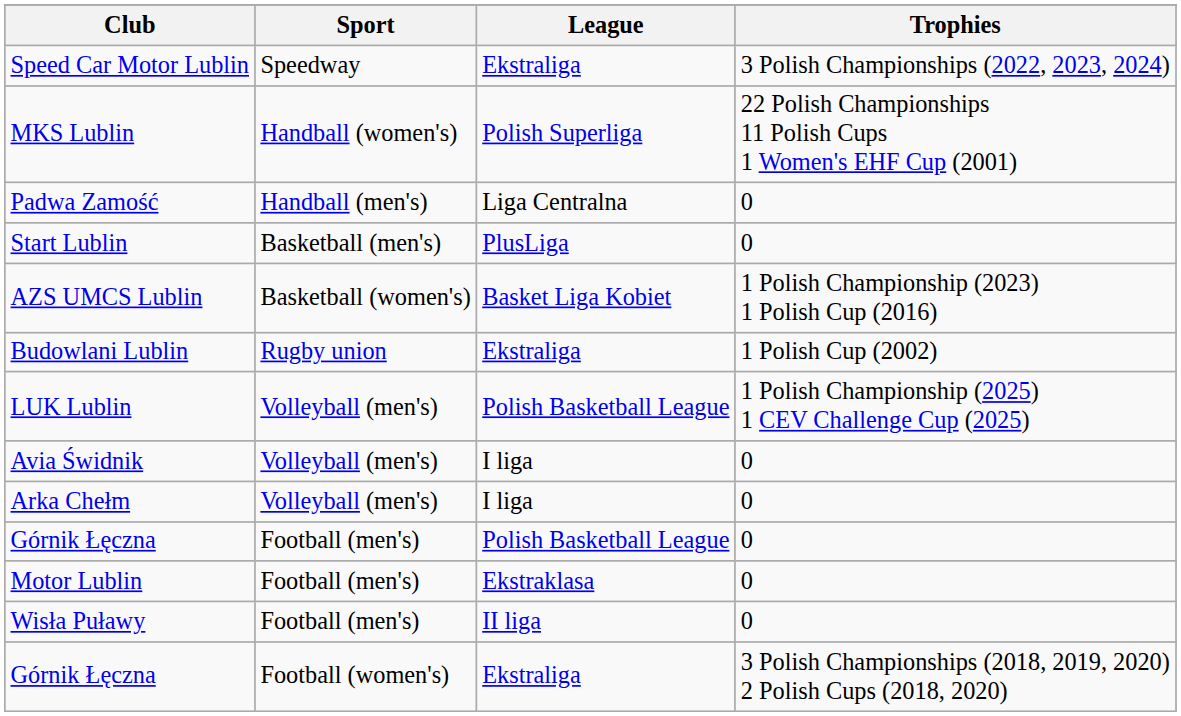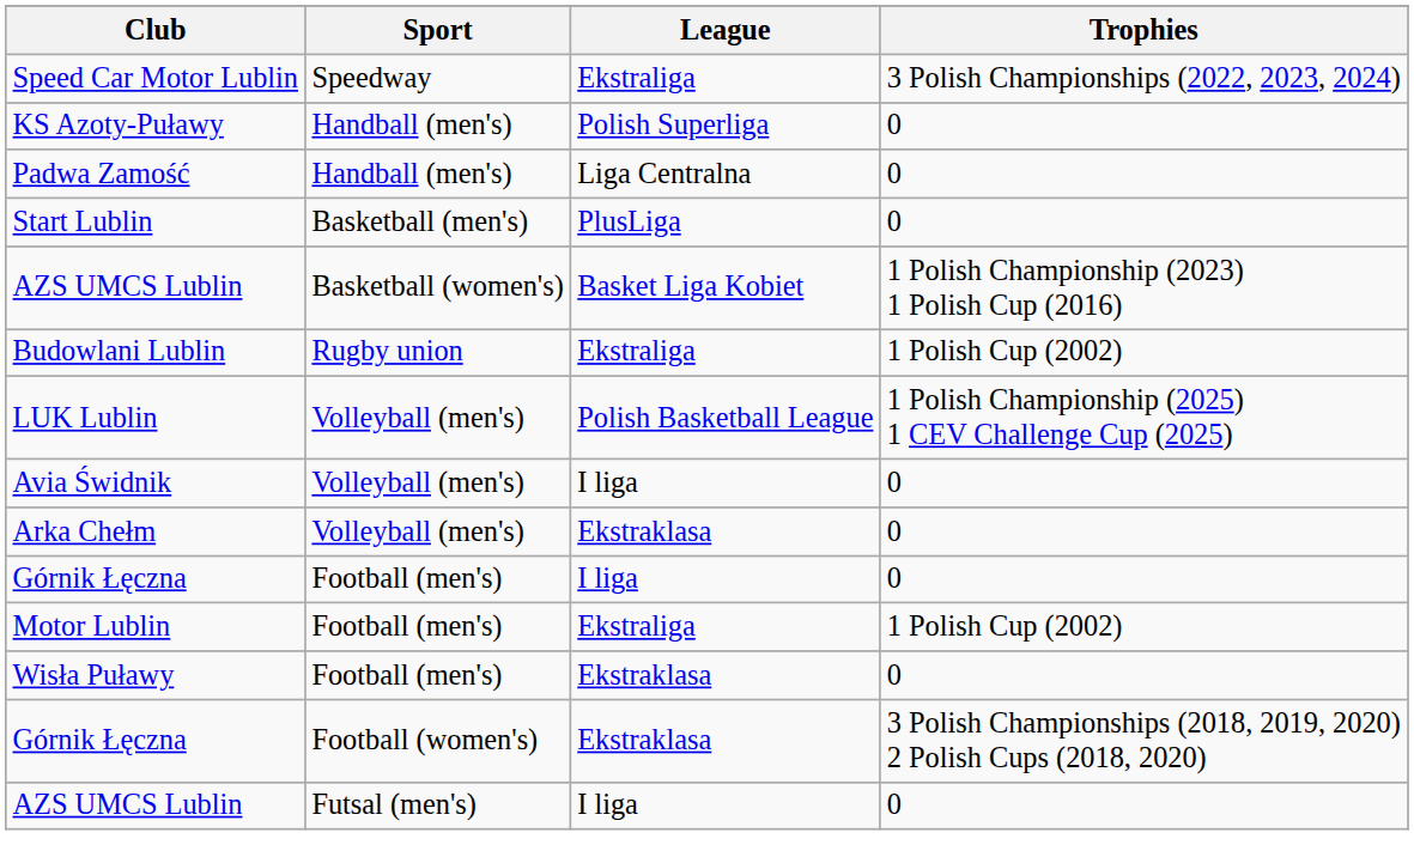 <table class="wikitable sortable" style="font-size:90%">
 <tr>
 </tr>
 <tr>
 <th>Club</th>
 <th>Sport</th>
 <th>League</th>
 <th>Trophies</th>
 </tr>
 <tr>
 <td><a href='#'>Speed Car Motor Lublin</a></td>
 <td>Speedway</td>
 <td><a href='#'>Ekstraliga</a></td>
 <td>3 Polish Championships (<a href='#'>2022</a>, <a href='#'>2023</a>, <a href='#'>2024</a>)</td>
 </tr>
 <tr>
-<td><a href='#'>MKS Lublin</a></td>
-<td><a href='#'>Handball</a> (women's)</td>
+<td><a href='#'>KS Azoty-Puławy</a></td>
+<td><a href='#'>Handball</a> (men's)</td>
 <td><a href='#'>Polish Superliga</a></td>
-<td>22 Polish Championships<br>11 Polish Cups<br>1 <a href='#'>Women's EHF Cup</a> (2001)</td>
+<td>0</td>
 </tr>
 <tr>
 <td><a href='#'>Padwa Zamość</a></td>
 <td><a href='#'>Handball</a> (men's)</td>
 <td>Liga Centralna</td>
 <td>0</td>
 </tr>
 <tr>
 <td><a href='#'>Start Lublin</a></td>
 <td>Basketball (men's)</td>
 <td><a href='#'>PlusLiga</a></td>
 <td>0</td>
 </tr>
 <tr>
 <td><a href='#'>AZS UMCS Lublin</a></td>
 <td>Basketball (women's)</td>
 <td><a href='#'>Basket Liga Kobiet</a></td>
 <td>1 Polish Championship (2023)<br>1 Polish Cup (2016)</td>
 </tr>
 <tr>
 <td><a href='#'>Budowlani Lublin</a></td>
 <td><a href='#'>Rugby union</a></td>
 <td><a href='#'>Ekstraliga</a></td>
 <td>1 Polish Cup (2002)</td>
 </tr>
 <tr>
 <td><a href='#'>LUK Lublin</a></td>
 <td><a href='#'>Volleyball</a> (men's)</td>
 <td><a href='#'>Polish Basketball League</a></td>
 <td>1 Polish Championship (<a href='#'>2025</a>)<br>1 <a href='#'>CEV Challenge Cup</a> (<a href='#'>2025</a>)</td>
 </tr>
 <tr>
 <td><a href='#'>Avia Świdnik</a></td>
 <td><a href='#'>Volleyball</a> (men's)</td>
 <td>I liga</td>
 <td>0</td>
 </tr>
 <tr>
 <td><a href='#'>Arka Chełm</a></td>
 <td><a href='#'>Volleyball</a> (men's)</td>
-<td>I liga</td>
+<td><a href='#'>Ekstraklasa</a></td>
 <td>0</td>
 </tr>
 <tr>
 <td><a href='#'>Górnik Łęczna</a></td>
 <td>Football (men's)</td>
-<td><a href='#'>Polish Basketball League</a></td>
+<td><a href='#'>I liga</a></td>
 <td>0</td>
 </tr>
 <tr>
 <td><a href='#'>Motor Lublin</a></td>
 <td>Football (men's)</td>
-<td><a href='#'>Ekstraklasa</a></td>
-<td>0</td>
+<td><a href='#'>Ekstraliga</a></td>
+<td>1 Polish Cup (2002)</td>
 </tr>
 <tr>
 <td><a href='#'>Wisła Puławy</a></td>
 <td>Football (men's)</td>
-<td><a href='#'>II liga</a></td>
+<td><a href='#'>Ekstraklasa</a></td>
 <td>0</td>
 </tr>
 <tr>
 <td><a href='#'>Górnik Łęczna</a></td>
 <td>Football (women's)</td>
-<td><a href='#'>Ekstraliga</a></td>
+<td><a href='#'>Ekstraklasa</a></td>
 <td>3 Polish Championships (2018, 2019, 2020)<br>2 Polish Cups (2018, 2020)</td>
 </tr>
+<tr>
+<td><a href='#'>AZS UMCS Lublin</a></td>
+<td>Futsal (men's)</td>
+<td>I liga</td>
+<td>0</td>
+</tr>
 </table>
